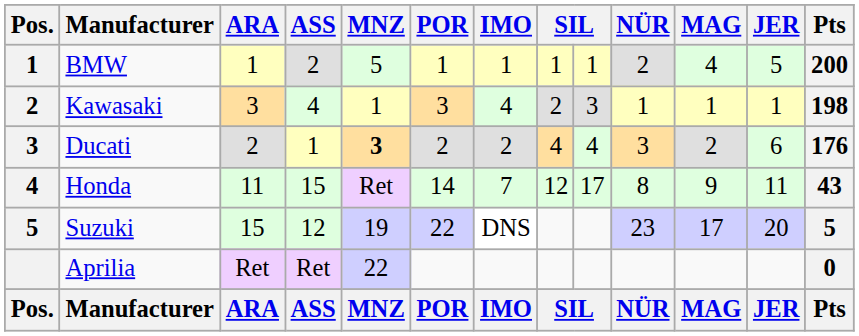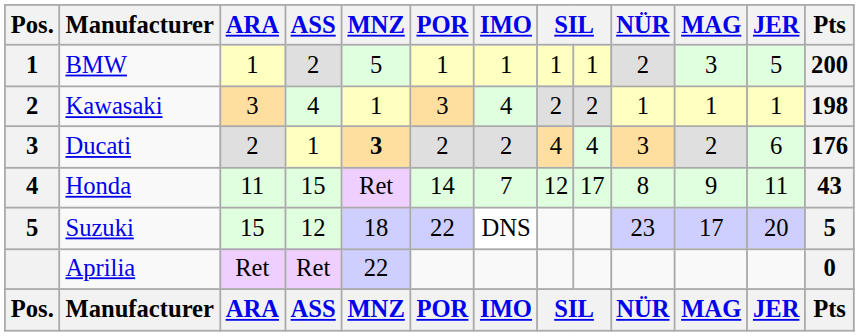 <table class="wikitable" style="font-size: 85%; text-align: center">
 <tr valign="top">
 <th valign="middle">Pos.</th>
 <th valign="middle">Manufacturer</th>
 <th><a href='#'>ARA</a><br></th>
 <th><a href='#'>ASS</a><br></th>
 <th><a href='#'>MNZ</a><br></th>
 <th><a href='#'>POR</a><br></th>
 <th><a href='#'>IMO</a><br></th>
 <th colspan=2><a href='#'>SIL</a><br></th>
 <th><a href='#'>NÜR</a><br></th>
 <th><a href='#'>MAG</a><br></th>
 <th><a href='#'>JER</a><br></th>
 <th valign="middle">Pts</th>
 </tr>
 <tr>
 <th>1</th>
 <td align="left"> <a href='#'>BMW</a></td>
 <td style="background:#ffffbf;">1</td>
 <td style="background:#dfdfdf;">2</td>
 <td style="background:#dfffdf;">5</td>
 <td style="background:#ffffbf;">1</td>
 <td style="background:#ffffbf;">1</td>
 <td style="background:#ffffbf;">1</td>
 <td style="background:#ffffbf;">1</td>
 <td style="background:#dfdfdf;">2</td>
-<td style="background:#dfffdf;">4</td>
+<td style="background:#dfffdf;">3</td>
 <td style="background:#dfffdf;">5</td>
 <th>200</th>
 </tr>
 <tr>
 <th>2</th>
 <td align="left"> <a href='#'>Kawasaki</a></td>
 <td style="background:#ffdf9f;">3</td>
 <td style="background:#dfffdf;">4</td>
 <td style="background:#ffffbf;">1</td>
 <td style="background:#ffdf9f;">3</td>
 <td style="background:#dfffdf;">4</td>
 <td style="background:#dfdfdf;">2</td>
-<td style="background:#dfdfdf;">3</td>
+<td style="background:#dfdfdf;">2</td>
 <td style="background:#ffffbf;">1</td>
 <td style="background:#ffffbf;">1</td>
 <td style="background:#ffffbf;">1</td>
 <th>198</th>
 </tr>
 <tr>
 <th>3</th>
 <td align="left"> <a href='#'>Ducati</a></td>
 <td style="background:#dfdfdf;">2</td>
 <td style="background:#ffffbf;">1</td>
 <td style="background:#ffdf9f;"><strong>3</strong></td>
 <td style="background:#dfdfdf;">2</td>
 <td style="background:#dfdfdf;">2</td>
 <td style="background:#ffdf9f;">4</td>
 <td style="background:#dfffdf;">4</td>
 <td style="background:#ffdf9f;">3</td>
 <td style="background:#dfdfdf;">2</td>
 <td style="background:#dfffdf;">6</td>
 <th>176</th>
 </tr>
 <tr>
 <th>4</th>
 <td align="left"> <a href='#'>Honda</a></td>
 <td style="background:#dfffdf;">11</td>
 <td style="background:#dfffdf;">15</td>
 <td style="background:#efcfff;">Ret</td>
 <td style="background:#dfffdf;">14</td>
 <td style="background:#dfffdf;">7</td>
 <td style="background:#dfffdf;">12</td>
 <td style="background:#dfffdf;">17</td>
 <td style="background:#dfffdf;">8</td>
 <td style="background:#dfffdf;">9</td>
 <td style="background:#dfffdf;">11</td>
 <th>43</th>
 </tr>
 <tr>
 <th>5</th>
 <td align="left"> <a href='#'>Suzuki</a></td>
 <td style="background:#dfffdf;">15</td>
 <td style="background:#dfffdf;">12</td>
-<td style="background:#cfcfff;">19</td>
+<td style="background:#cfcfff;">18</td>
 <td style="background:#cfcfff;">22</td>
 <td style="background:#ffffff;">DNS</td>
 <td></td>
 <td></td>
 <td style="background:#cfcfff;">23</td>
 <td style="background:#cfcfff;">17</td>
 <td style="background:#cfcfff;">20</td>
 <th>5</th>
 </tr>
 <tr>
 <th></th>
 <td align="left"> <a href='#'>Aprilia</a></td>
 <td style="background:#efcfff;">Ret</td>
 <td style="background:#efcfff;">Ret</td>
 <td style="background:#cfcfff;">22</td>
 <td></td>
 <td></td>
 <td></td>
 <td></td>
 <td></td>
 <td></td>
 <td></td>
 <th>0</th>
 </tr>
 <tr valign="top">
 <th valign="middle">Pos.</th>
 <th valign="middle">Manufacturer</th>
 <th><a href='#'>ARA</a><br></th>
 <th><a href='#'>ASS</a><br></th>
 <th><a href='#'>MNZ</a><br></th>
 <th><a href='#'>POR</a><br></th>
 <th><a href='#'>IMO</a><br></th>
 <th colspan=2><a href='#'>SIL</a><br></th>
 <th><a href='#'>NÜR</a><br></th>
 <th><a href='#'>MAG</a><br></th>
 <th><a href='#'>JER</a><br></th>
 <th valign="middle">Pts</th>
 </tr>
 </table>
